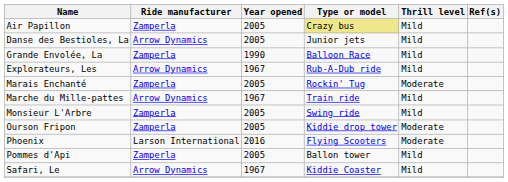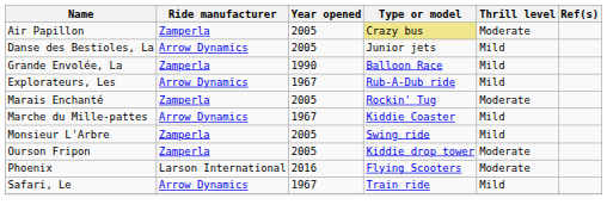 <table class="wikitable sortable plainrowheaders">
 <tr>
 <th>Name</th>
 <th>Ride manufacturer</th>
 <th>Year opened</th>
 <th>Type or model</th>
 <th>Thrill level</th>
 <th class="unsortable">Ref(s)</th>
 </tr>
 <tr>
 <td>Air Papillon</td>
 <td><a href='#'>Zamperla</a></td>
 <td>2005</td>
 <td style="background: khaki;">Crazy bus</td>
-<td>Mild</td>
+<td>Moderate</td>
 <td></td>
 </tr>
 <tr>
 <td>Danse des Bestioles, La</td>
 <td><a href='#'>Arrow Dynamics</a></td>
 <td>2005</td>
 <td>Junior jets</td>
 <td>Mild</td>
 <td></td>
 </tr>
 <tr>
 <td>Grande Envolée, La</td>
 <td><a href='#'>Zamperla</a></td>
 <td>1990</td>
 <td><a href='#'>Balloon Race</a></td>
 <td>Mild</td>
 <td></td>
 </tr>
 <tr>
 <td>Explorateurs, Les</td>
 <td><a href='#'>Arrow Dynamics</a></td>
 <td>1967</td>
 <td><a href='#'>Rub-A-Dub ride</a></td>
 <td>Mild</td>
 <td></td>
 </tr>
 <tr>
 <td>Marais Enchanté</td>
 <td><a href='#'>Zamperla</a></td>
 <td>2005</td>
 <td><a href='#'>Rockin' Tug</a></td>
 <td>Moderate</td>
 <td></td>
 </tr>
 <tr>
 <td>Marche du Mille-pattes</td>
 <td><a href='#'>Arrow Dynamics</a></td>
 <td>1967</td>
-<td><a href='#'>Train ride</a></td>
+<td><a href='#'>Kiddie Coaster</a></td>
 <td>Mild</td>
 <td></td>
 </tr>
 <tr>
 <td>Monsieur L'Arbre</td>
 <td><a href='#'>Zamperla</a></td>
 <td>2005</td>
 <td><a href='#'>Swing ride</a></td>
 <td>Mild</td>
 <td></td>
 </tr>
 <tr>
 <td>Ourson Fripon</td>
 <td><a href='#'>Zamperla</a></td>
 <td>2005</td>
 <td><a href='#'>Kiddie drop tower</a></td>
 <td>Moderate</td>
 <td></td>
 </tr>
 <tr>
 <td>Phoenix</td>
 <td>Larson International</td>
 <td>2016</td>
 <td><a href='#'>Flying Scooters</a></td>
 <td>Moderate</td>
 <td></td>
 </tr>
 <tr>
-<td>Pommes d'Api</td>
-<td><a href='#'>Zamperla</a></td>
-<td>2005</td>
-<td>Ballon tower</td>
-<td>Mild</td>
-<td></td>
-</tr>
-<tr>
 <td>Safari, Le</td>
 <td><a href='#'>Arrow Dynamics</a></td>
 <td>1967</td>
-<td><a href='#'>Kiddie Coaster</a></td>
+<td><a href='#'>Train ride</a></td>
 <td>Mild</td>
 <td></td>
 </tr>
 <tr>
 </tr>
 </table>
